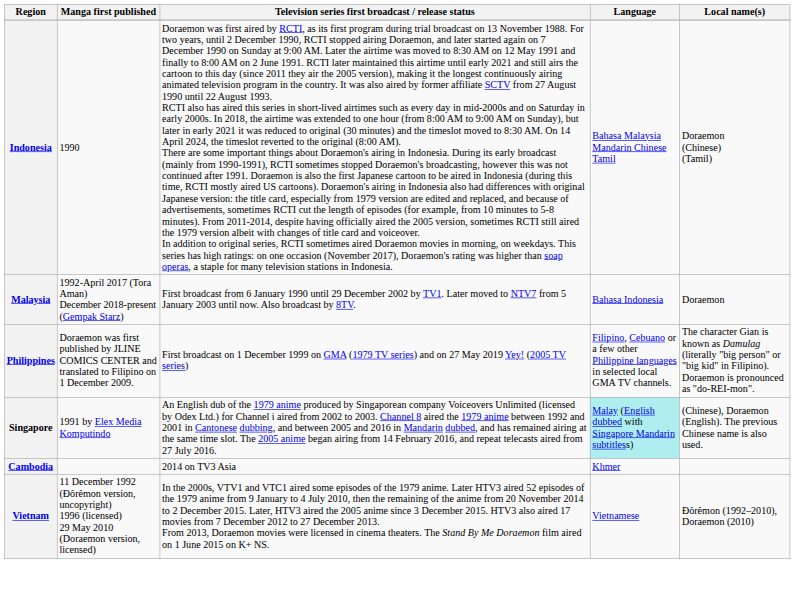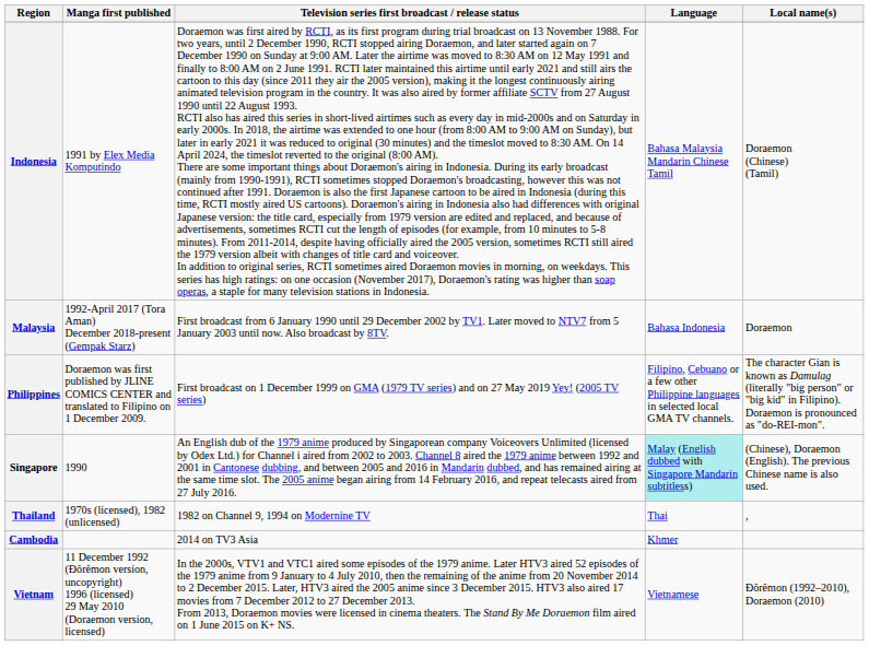 <table class=wikitable>
 <tr>
 <th>Region</th>
 <th>Manga first published</th>
 <th>Television series first broadcast / release status</th>
 <th>Language</th>
 <th>Local name(s)</th>
 </tr>
 <tr>
 </tr>
 <tr>
 <th><a href='#'>Indonesia</a></th>
-<td>1990</td>
+<td>1991 by <a href='#'>Elex Media Komputindo</a></td>
 <td>Doraemon was first aired by <a href='#'>RCTI</a>, as its first program during trial broadcast on 13 November 1988. For two years, until 2 December 1990, RCTI stopped airing Doraemon, and later started again on 7 December 1990 on Sunday at 9:00 AM. Later the airtime was moved to 8:30 AM on 12 May 1991 and finally to 8:00 AM on 2 June 1991. RCTI later maintained this airtime until early 2021 and still airs the cartoon to this day (since 2011 they air the 2005 version), making it the longest continuously airing animated television program in the country. It was also aired by former affiliate <a href='#'>SCTV</a> from 27 August 1990 until 22 August 1993.<br>RCTI also has aired this series in short-lived airtimes such as every day in mid-2000s and on Saturday in early 2000s. In 2018, the airtime was extended to one hour (from 8:00 AM to 9:00 AM on Sunday), but later in early 2021 it was reduced to original (30 minutes) and the timeslot moved to 8:30 AM. On 14 April 2024, the timeslot reverted to the original (8:00 AM).<br>There are some important things about Doraemon's airing in Indonesia. During its early broadcast (mainly from 1990-1991), RCTI sometimes stopped Doraemon's broadcasting, however this was not continued after 1991. Doraemon is also the first Japanese cartoon to be aired in Indonesia (during this time, RCTI mostly aired US cartoons). Doraemon's airing in Indonesia also had differences with original Japanese version: the title card, especially from 1979 version are edited and replaced, and because of advertisements, sometimes RCTI cut the length of episodes (for example, from 10 minutes to 5-8 minutes). From 2011-2014, despite having officially aired the 2005 version, sometimes RCTI still aired the 1979 version albeit with changes of title card and voiceover.<br>In addition to original series, RCTI sometimes aired Doraemon movies in morning, on weekdays. This series has high ratings: on one occasion (November 2017), Doraemon's rating was higher than <a href='#'>soap operas</a>, a staple for many television stations in Indonesia.</td>
 <td><a href='#'>Bahasa Malaysia</a><br><a href='#'>Mandarin Chinese</a><br><a href='#'>Tamil</a></td>
 <td>Doraemon<br> (Chinese)<br> (Tamil)</td>
 </tr>
 <tr>
 <th><a href='#'>Malaysia</a></th>
 <td>1992-April 2017 (Tora Aman)<br>December 2018-present (<a href='#'>Gempak Starz</a>)</td>
 <td>First broadcast from 6 January 1990 until 29 December 2002 by <a href='#'>TV1</a>. Later moved to <a href='#'>NTV7</a> from 5 January 2003 until now. Also broadcast by <a href='#'>8TV</a>.</td>
 <td><a href='#'>Bahasa Indonesia</a></td>
 <td>Doraemon</td>
 </tr>
 <tr>
 <th><a href='#'>Philippines</a></th>
 <td>Doraemon was first published by JLINE COMICS CENTER and translated to Filipino on 1 December 2009.</td>
 <td>First broadcast on 1 December 1999 on <a href='#'>GMA</a> (<a href='#'>1979 TV series</a>) and on 27 May 2019 <a href='#'>Yey!</a> (<a href='#'>2005 TV series</a>)</td>
 <td><a href='#'>Filipino</a>, <a href='#'>Cebuano</a> or a few other <a href='#'>Philippine languages</a> in selected local GMA TV channels.</td>
 <td>The character Gian is known as <em>Damulag</em> (literally "big person" or "big kid" in Filipino). Doraemon is pronounced as "do-REI-mon".</td>
 </tr>
 <tr>
 <th>Singapore</th>
-<td>1991 by <a href='#'>Elex Media Komputindo</a></td>
+<td>1990</td>
 <td>An English dub of the <a href='#'>1979 anime</a> produced by Singaporean company Voiceovers Unlimited (licensed by Odex Ltd.) for Channel i aired from 2002 to 2003. <a href='#'>Channel 8</a> aired the <a href='#'>1979 anime</a> between 1992 and 2001 in <a href='#'>Cantonese</a> <a href='#'>dubbing</a>, and between 2005 and 2016 in <a href='#'>Mandarin</a> <a href='#'>dubbed</a>, and has remained airing at the same time slot. The <a href='#'>2005 anime</a> began airing from 14 February 2016, and repeat telecasts aired from 27 July 2016.</td>
 <td style="background: paleturquoise;"><a href='#'>Malay</a> (<a href='#'>English</a> <a href='#'>dubbed</a> with <a href='#'>Singapore Mandarin</a> <a href='#'>subtitles</a>s)</td>
 <td> (Chinese), Doraemon (English). The previous Chinese name  is also used.</td>
+</tr>
+<tr>
+<th><a href='#'>Thailand</a></th>
+<td>1970s (licensed), 1982 (unlicensed)</td>
+<td>1982 on Channel 9, 1994 on <a href='#'>Modernine TV</a></td>
+<td><a href='#'>Thai</a></td>
+<td>, </td>
 </tr>
 <tr>
 <th><a href='#'>Cambodia</a></th>
 <td></td>
 <td>2014 on TV3 Asia</td>
 <td><a href='#'>Khmer</a></td>
 <td></td>
 </tr>
 <tr>
 <th><a href='#'>Vietnam</a></th>
 <td>11 December 1992 (Đôrêmon version, uncopyright)<br> 1996 (licensed)<br>29 May 2010 (Doraemon version, licensed)</td>
 <td>In the 2000s, VTV1 and VTC1 aired some episodes of the 1979 anime. Later HTV3 aired 52 episodes of the 1979 anime from 9 January to 4 July 2010, then the remaining of the anime from 20 November 2014 to 2 December 2015. Later, HTV3 aired the 2005 anime since 3 December 2015. HTV3 also aired 17 movies from 7 December 2012 to 27 December 2013.<br>From 2013, Doraemon movies were licensed in cinema theaters. The <em>Stand By Me Doraemon</em> film aired on 1 June 2015 on K+ NS.</td>
 <td><a href='#'>Vietnamese</a></td>
 <td>Đôrêmon (1992–2010), Doraemon (2010)</td>
 </tr>
 </table>
